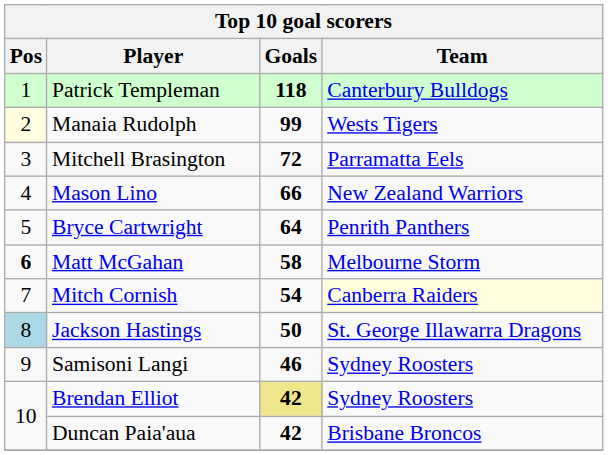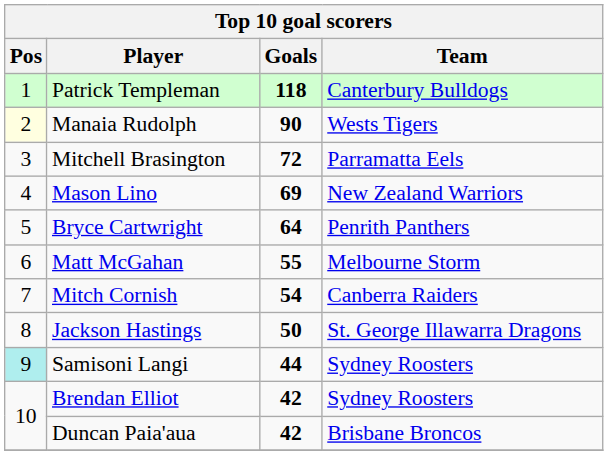 <table class="wikitable" style="text-align:center;">
 <tr>
 <th colspan=9>Top 10 goal scorers</th>
 </tr>
 <tr>
 <th style="width:20px;">Pos</th>
 <th style="width:150px;">Player</th>
 <th style="width:20px;">Goals</th>
 <th style="width:200px;">Team</th>
 </tr>
 <tr bgcolor="#d0ffd0">
 <td>1</td>
 <td style="text-align:left;">Patrick Templeman</td>
 <td><strong>118</strong></td>
 <td style="text-align:left;"><a href='#'>Canterbury Bulldogs</a></td>
 </tr>
 <tr>
 <td style="background: lightyellow;">2</td>
 <td style="text-align:left;">Manaia Rudolph</td>
-<td><strong>99</strong></td>
+<td><strong>90</strong></td>
 <td style="text-align:left;"><a href='#'>Wests Tigers</a></td>
 </tr>
 <tr>
 <td>3</td>
 <td style="text-align:left;">Mitchell Brasington</td>
 <td><strong>72</strong></td>
 <td style="text-align:left;"><a href='#'>Parramatta Eels</a></td>
 </tr>
 <tr>
 <td>4</td>
 <td style="text-align:left;"><a href='#'>Mason Lino</a></td>
-<td><strong>66</strong></td>
+<td><strong>69</strong></td>
 <td style="text-align:left;"><a href='#'>New Zealand Warriors</a></td>
 </tr>
 <tr>
 <td>5</td>
 <td style="text-align:left;"><a href='#'>Bryce Cartwright</a></td>
 <td><strong>64</strong></td>
 <td style="text-align:left;"><a href='#'>Penrith Panthers</a></td>
 </tr>
 <tr>
-<td><strong>6</strong></td>
+<td>6</td>
 <td style="text-align:left;"><a href='#'>Matt McGahan</a></td>
-<td><strong>58</strong></td>
+<td><strong>55</strong></td>
 <td style="text-align:left;"><a href='#'>Melbourne Storm</a></td>
 </tr>
 <tr>
 <td>7</td>
 <td style="text-align:left;"><a href='#'>Mitch Cornish</a></td>
 <td><strong>54</strong></td>
-<td style="background: lightyellow; text-align:left;"><a href='#'>Canberra Raiders</a></td>
+<td style="text-align:left;"><a href='#'>Canberra Raiders</a></td>
 </tr>
 <tr>
-<td style="background: lightblue;">8</td>
+<td>8</td>
 <td style="text-align:left;"><a href='#'>Jackson Hastings</a></td>
 <td><strong>50</strong></td>
 <td style="text-align:left;"><a href='#'>St. George Illawarra Dragons</a></td>
 </tr>
 <tr>
-<td>9</td>
+<td style="background: paleturquoise;">9</td>
 <td style="text-align:left;">Samisoni Langi</td>
-<td><strong>46</strong></td>
+<td><strong>44</strong></td>
 <td style="text-align:left;"><a href='#'>Sydney Roosters</a></td>
 </tr>
 <tr>
 <td rowspan=2>10</td>
 <td style="text-align:left;"><a href='#'>Brendan Elliot</a></td>
-<td style="background: khaki;"><strong>42</strong></td>
+<td><strong>42</strong></td>
 <td style="text-align:left;"><a href='#'>Sydney Roosters</a></td>
 </tr>
 <tr>
 <td style="text-align:left;">Duncan Paia'aua</td>
 <td><strong>42</strong></td>
 <td style="text-align:left;"><a href='#'>Brisbane Broncos</a></td>
 </tr>
 <tr>
 </tr>
 </table>
